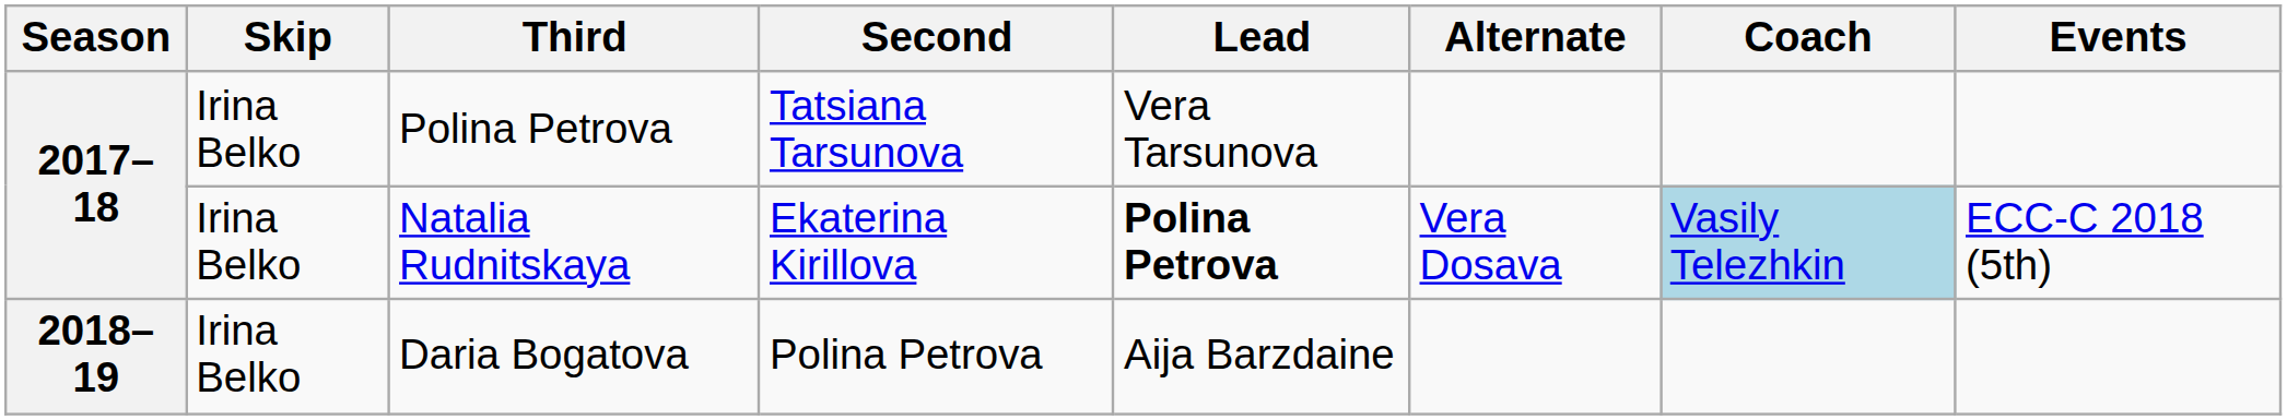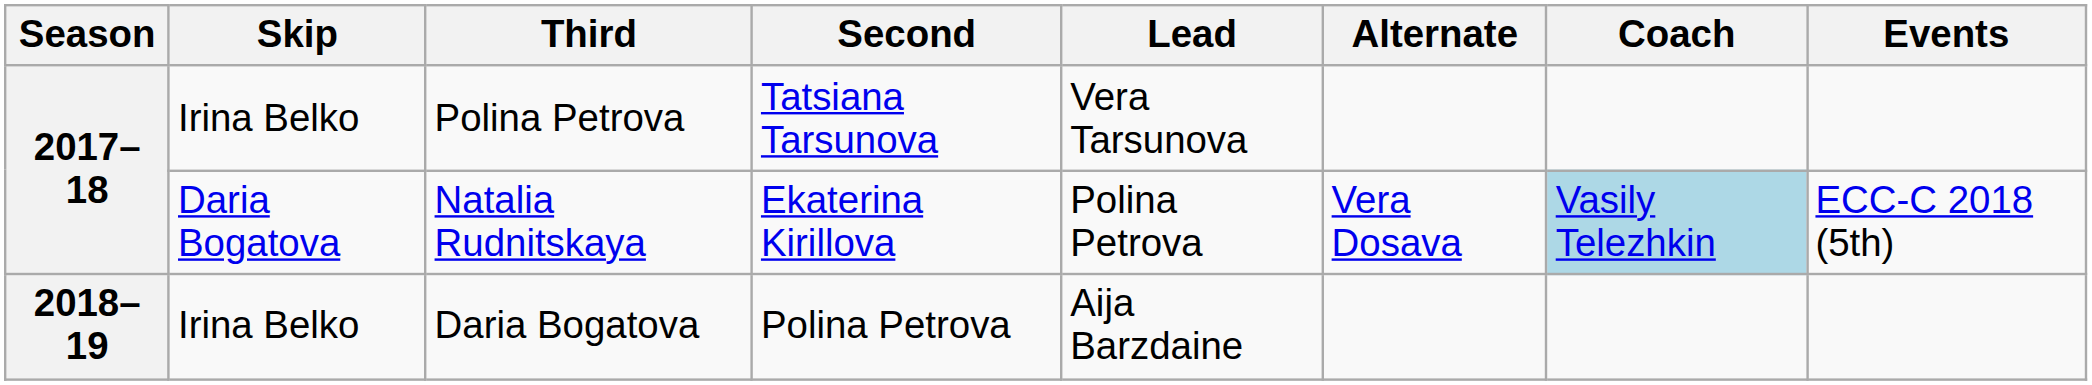 <table class="wikitable">
 <tr>
 <th scope="col">Season</th>
 <th scope="col">Skip</th>
 <th scope="col">Third</th>
 <th scope="col">Second</th>
 <th scope="col">Lead</th>
 <th scope="col">Alternate</th>
 <th scope="col">Coach</th>
 <th scope="col">Events</th>
 </tr>
 <tr>
 <th scope="row" rowspan=2>2017–18</th>
 <td>Irina Belko</td>
 <td>Polina Petrova</td>
 <td><a href='#'>Tatsiana Tarsunova</a></td>
 <td>Vera Tarsunova</td>
 <td></td>
 <td></td>
 <td></td>
 </tr>
 <tr>
-<td>Irina Belko</td>
+<td><a href='#'>Daria Bogatova</a></td>
 <td><a href='#'>Natalia Rudnitskaya</a></td>
 <td><a href='#'>Ekaterina Kirillova</a></td>
-<td><strong>Polina Petrova</strong></td>
+<td>Polina Petrova</td>
 <td><a href='#'>Vera Dosava</a></td>
 <td style="background: lightblue;"><a href='#'>Vasily Telezhkin</a></td>
 <td><a href='#'>ECC-C 2018</a> (5th)</td>
 </tr>
 <tr>
 <th scope="row">2018–19</th>
 <td>Irina Belko</td>
 <td>Daria Bogatova</td>
 <td>Polina Petrova</td>
 <td>Aija Barzdaine</td>
 <td></td>
 <td></td>
 <td></td>
 </tr>
 </table>
